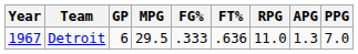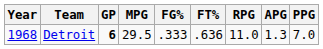 <table class="wikitable sortable" style="font-size:95%; text-align:right;">
 <tr>
 <th>Year</th>
 <th>Team</th>
 <th>GP</th>
 <th>MPG</th>
 <th>FG%</th>
 <th>FT%</th>
 <th>RPG</th>
 <th>APG</th>
 <th>PPG</th>
 </tr>
 <tr>
-<td style="text-align:left;"><a href='#'>1967</a></td>
+<td style="text-align:left;"><a href='#'>1968</a></td>
 <td style="text-align:left;"><a href='#'>Detroit</a></td>
-<td>6</td>
+<td><strong>6</strong></td>
 <td>29.5</td>
 <td>.333</td>
 <td>.636</td>
 <td>11.0</td>
 <td>1.3</td>
 <td>7.0</td>
 </tr>
 </table>
